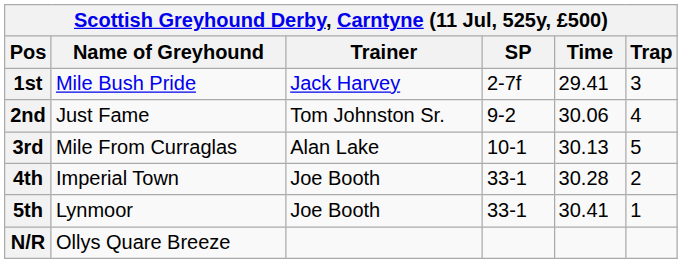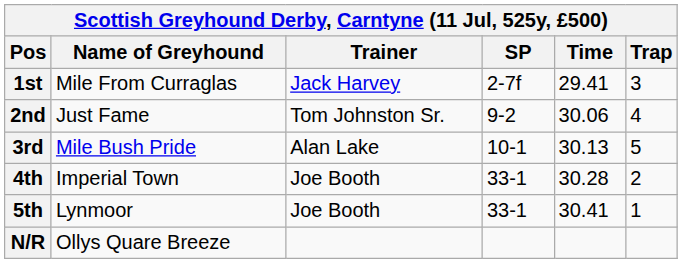 <table class="wikitable">
 <tr>
 <th colspan="6"><a href='#'>Scottish Greyhound Derby</a>, <a href='#'>Carntyne</a> (11 Jul, 525y, £500)</th>
 </tr>
 <tr>
 <th width=30>Pos</th>
 <th width=180>Name of Greyhound</th>
 <th width=150>Trainer</th>
 <th width=50>SP</th>
 <th width=50>Time</th>
 <th width=30>Trap</th>
 </tr>
 <tr>
 <th>1st</th>
-<td><a href='#'>Mile Bush Pride</a></td>
+<td>Mile From Curraglas</td>
 <td><a href='#'>Jack Harvey</a></td>
 <td>2-7f</td>
 <td>29.41</td>
 <td>3</td>
 </tr>
 <tr>
 <th>2nd</th>
 <td>Just Fame</td>
 <td>Tom Johnston Sr.</td>
 <td>9-2</td>
 <td>30.06</td>
 <td>4</td>
 </tr>
 <tr>
 <th>3rd</th>
-<td>Mile From Curraglas</td>
+<td><a href='#'>Mile Bush Pride</a></td>
 <td>Alan Lake</td>
 <td>10-1</td>
 <td>30.13</td>
 <td>5</td>
 </tr>
 <tr>
 <th>4th</th>
 <td>Imperial Town</td>
 <td>Joe Booth</td>
 <td>33-1</td>
 <td>30.28</td>
 <td>2</td>
 </tr>
 <tr>
 <th>5th</th>
 <td>Lynmoor</td>
 <td>Joe Booth</td>
 <td>33-1</td>
 <td>30.41</td>
 <td>1</td>
 </tr>
 <tr>
 <th>N/R</th>
 <td>Ollys Quare Breeze</td>
 <td></td>
 <td></td>
 <td></td>
 <td></td>
 </tr>
 </table>
